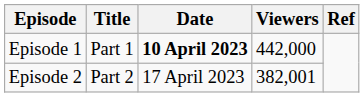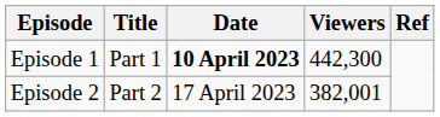 <table class="wikitable">
 <tr>
 <th>Episode</th>
 <th>Title</th>
 <th>Date</th>
 <th>Viewers</th>
 <th>Ref</th>
 </tr>
 <tr>
 <td>Episode 1</td>
 <td>Part 1</td>
 <td><strong>10 April 2023</strong></td>
-<td>442,000</td>
+<td>442,300</td>
 <td rowspan="2"></td>
 </tr>
 <tr>
 <td>Episode 2</td>
 <td>Part 2</td>
 <td>17 April 2023</td>
 <td>382,001</td>
 </tr>
 </table>
